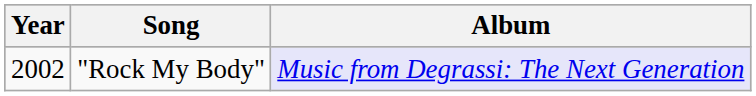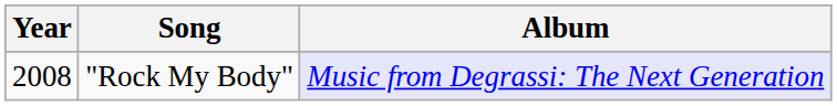 <table class="wikitable">
 <tr>
 <th>Year</th>
 <th>Song</th>
 <th>Album</th>
 </tr>
 <tr>
-<td>2002</td>
+<td>2008</td>
 <td>"Rock My Body"</td>
 <td style="background: lavender;"><em><a href='#'>Music from Degrassi: The Next Generation</a></em></td>
 </tr>
 </table>
